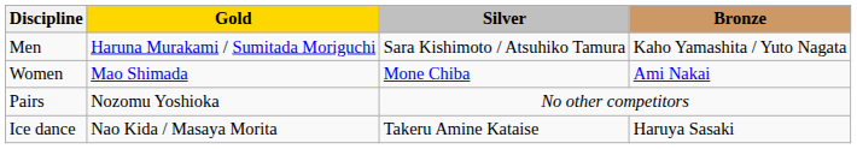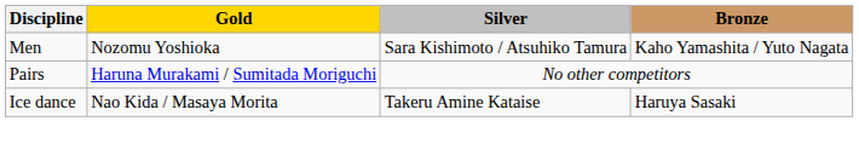 <table class="wikitable">
 <tr>
 <th>Discipline</th>
 <td align=center bgcolor=gold><strong>Gold</strong></td>
 <td align=center bgcolor=silver><strong>Silver</strong></td>
 <td align=center bgcolor=cc9966><strong>Bronze</strong></td>
 </tr>
 <tr>
 <td>Men</td>
-<td><a href='#'>Haruna Murakami</a> / <a href='#'>Sumitada Moriguchi</a></td>
+<td>Nozomu Yoshioka</td>
 <td>Sara Kishimoto / Atsuhiko Tamura</td>
 <td>Kaho Yamashita / Yuto Nagata</td>
 </tr>
 <tr>
-<td>Women</td>
-<td><a href='#'>Mao Shimada</a></td>
-<td><a href='#'>Mone Chiba</a></td>
-<td><a href='#'>Ami Nakai</a></td>
-</tr>
-<tr>
 <td>Pairs</td>
-<td>Nozomu Yoshioka</td>
+<td><a href='#'>Haruna Murakami</a> / <a href='#'>Sumitada Moriguchi</a></td>
 <td colspan=2 align=center><em>No other competitors</em></td>
 </tr>
 <tr>
 <td>Ice dance</td>
 <td>Nao Kida / Masaya Morita</td>
 <td>Takeru Amine Kataise</td>
 <td>Haruya Sasaki</td>
 </tr>
 </table>
